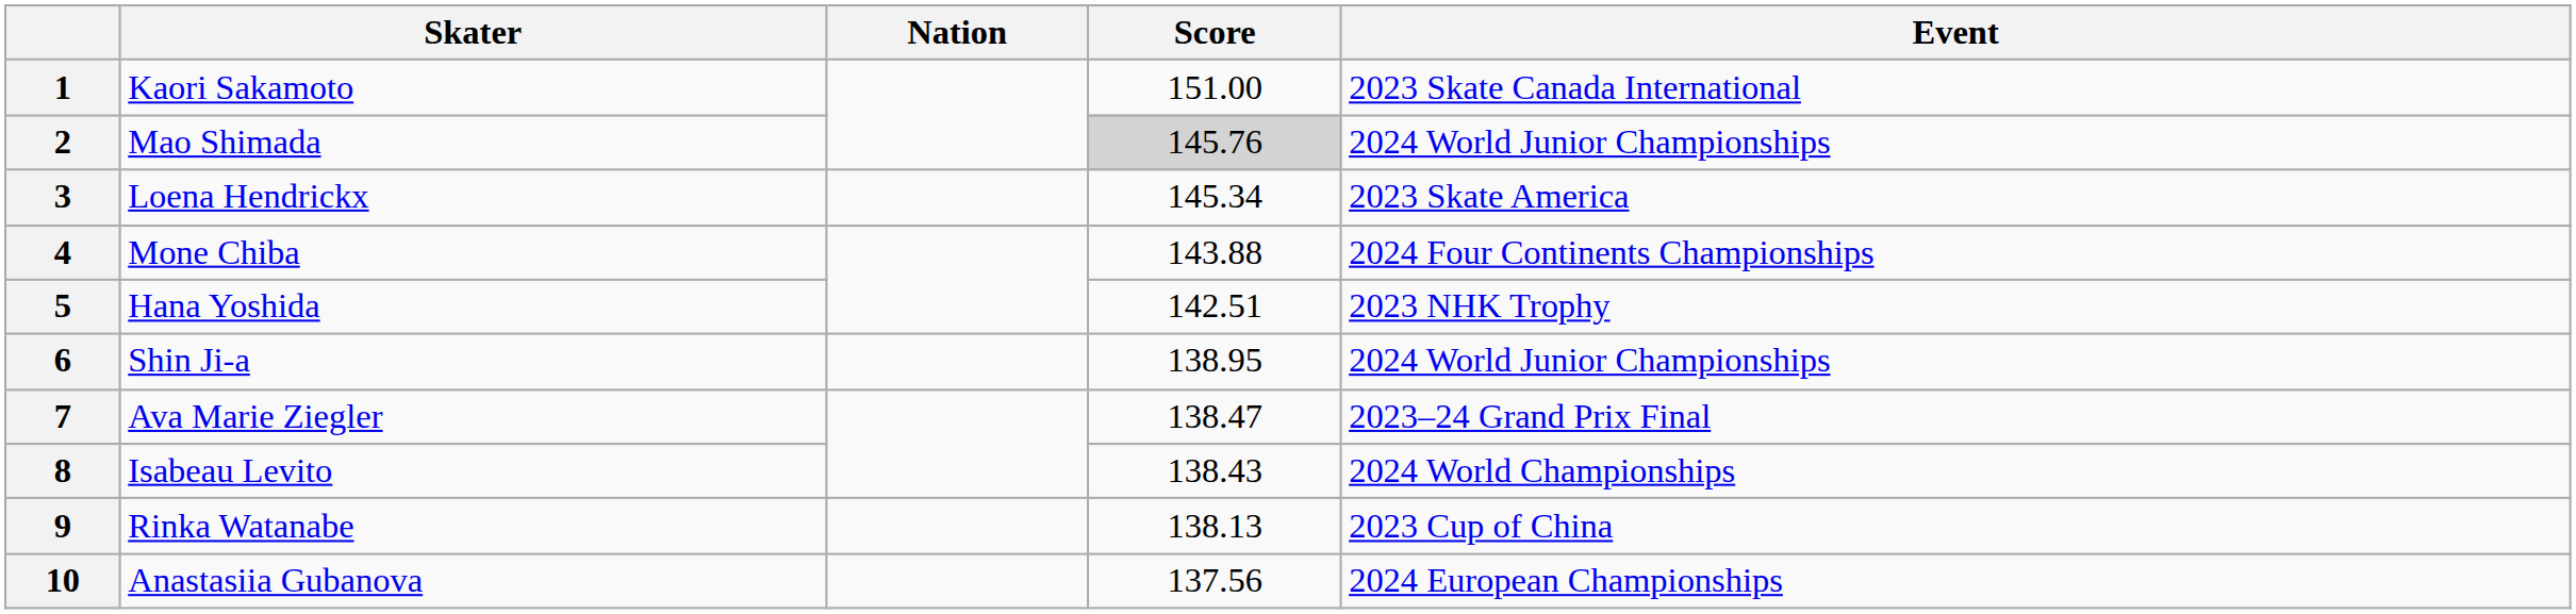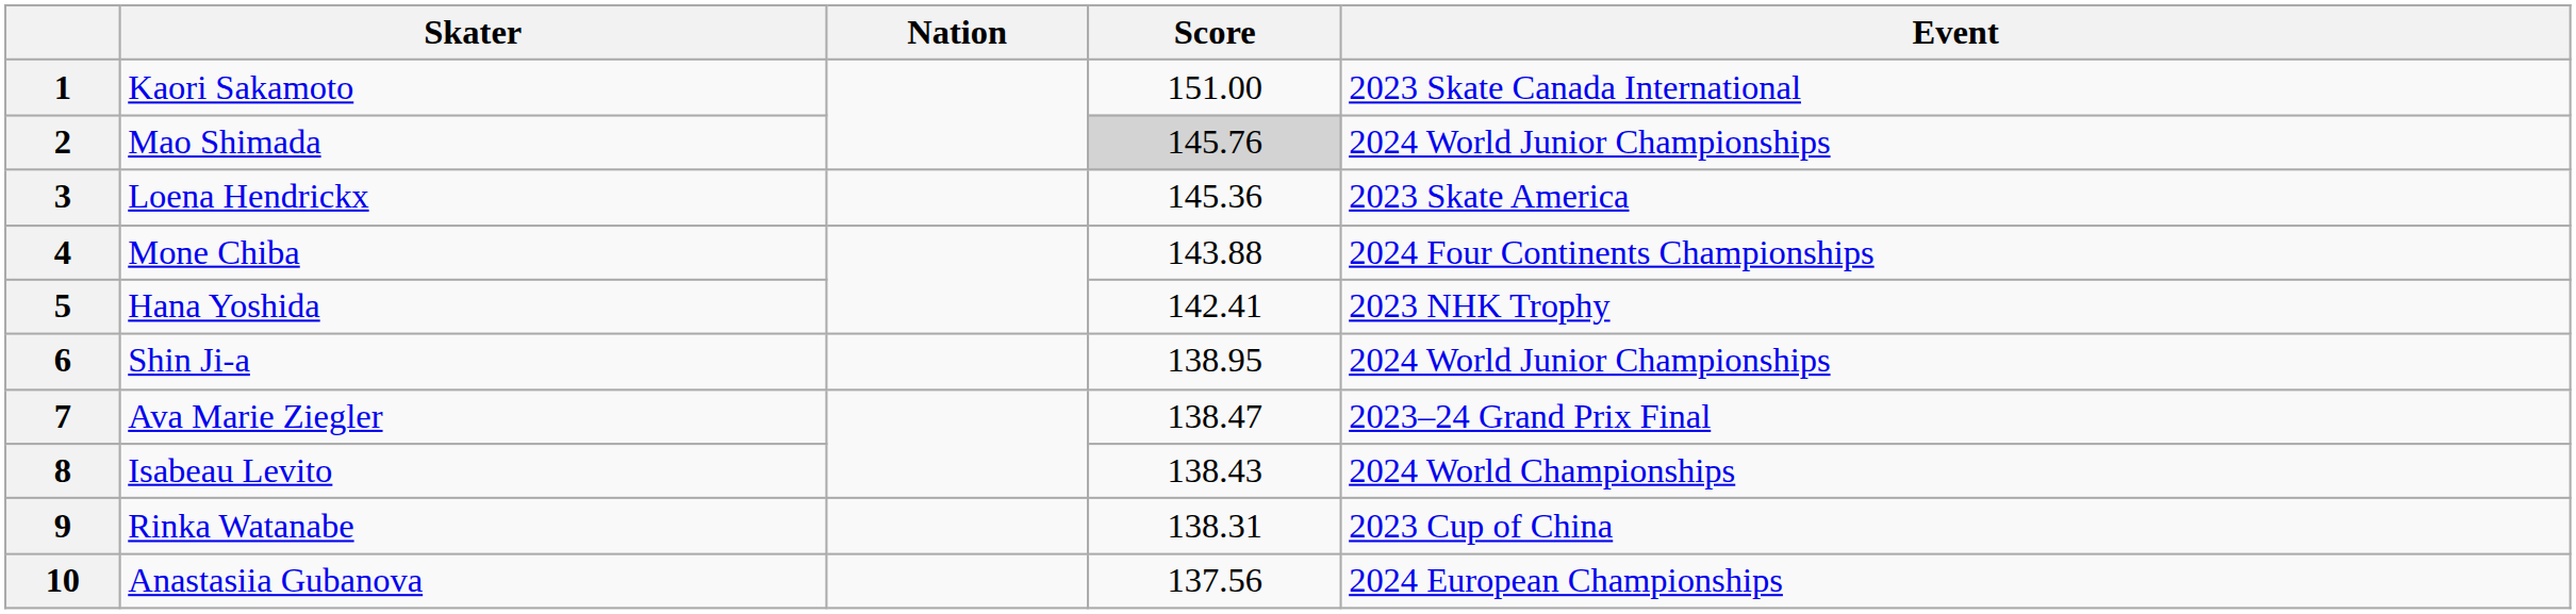 <table class="wikitable unsortable" style="text-align:left; width:75%">
 <tr>
 <th scope="col"></th>
 <th scope="col">Skater</th>
 <th scope="col">Nation</th>
 <th scope="col">Score</th>
 <th scope="col">Event</th>
 </tr>
 <tr>
 <th scope="row">1</th>
 <td><a href='#'>Kaori Sakamoto</a></td>
 <td rowspan="2"></td>
 <td style="text-align:center;">151.00</td>
 <td><a href='#'>2023 Skate Canada International</a></td>
 </tr>
 <tr>
 <th scope="row">2</th>
 <td><a href='#'>Mao Shimada</a></td>
 <td style="background: lightgrey; text-align:center;">145.76</td>
 <td><a href='#'>2024 World Junior Championships</a></td>
 </tr>
 <tr>
 <th scope="row">3</th>
 <td><a href='#'>Loena Hendrickx</a></td>
 <td></td>
-<td style="text-align:center;">145.34</td>
+<td style="text-align:center;">145.36</td>
 <td><a href='#'>2023 Skate America</a></td>
 </tr>
 <tr>
 <th scope="row">4</th>
 <td><a href='#'>Mone Chiba</a></td>
 <td rowspan="2"></td>
 <td style="text-align:center;">143.88</td>
 <td><a href='#'>2024 Four Continents Championships</a></td>
 </tr>
 <tr>
 <th scope="row">5</th>
 <td><a href='#'>Hana Yoshida</a></td>
-<td style="text-align:center;">142.51</td>
+<td style="text-align:center;">142.41</td>
 <td><a href='#'>2023 NHK Trophy</a></td>
 </tr>
 <tr>
 <th scope="row">6</th>
 <td><a href='#'>Shin Ji-a</a></td>
 <td></td>
 <td style="text-align:center;">138.95</td>
 <td><a href='#'>2024 World Junior Championships</a></td>
 </tr>
 <tr>
 <th scope="row">7</th>
 <td><a href='#'>Ava Marie Ziegler</a></td>
 <td rowspan="2"></td>
 <td style="text-align:center;">138.47</td>
 <td><a href='#'>2023–24 Grand Prix Final</a></td>
 </tr>
 <tr>
 <th scope="row">8</th>
 <td><a href='#'>Isabeau Levito</a></td>
 <td style="text-align:center;">138.43</td>
 <td><a href='#'>2024 World Championships</a></td>
 </tr>
 <tr>
 <th scope="row">9</th>
 <td><a href='#'>Rinka Watanabe</a></td>
 <td></td>
-<td style="text-align:center;">138.13</td>
+<td style="text-align:center;">138.31</td>
 <td><a href='#'>2023 Cup of China</a></td>
 </tr>
 <tr>
 <th scope="row">10</th>
 <td><a href='#'>Anastasiia Gubanova</a></td>
 <td></td>
 <td style="text-align:center;">137.56</td>
 <td><a href='#'>2024 European Championships</a></td>
 </tr>
 </table>
